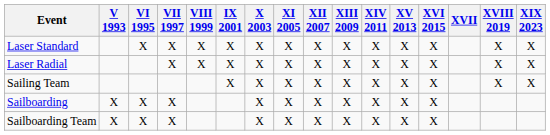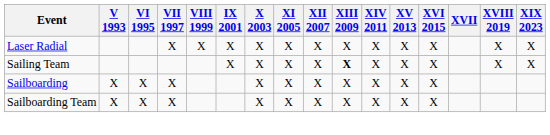 <table class="wikitable" style="text-align:center">
 <tr>
 <th>Event</th>
 <th><a href='#'>V<br>1993</a></th>
 <th><a href='#'>VI <br>1995</a></th>
 <th><a href='#'>VII <br>1997</a></th>
 <th><a href='#'>VIII <br>1999</a></th>
 <th><a href='#'>IX <br>2001</a></th>
 <th><a href='#'>X <br>2003</a></th>
 <th><a href='#'>XI <br>2005</a></th>
 <th><a href='#'>XII <br>2007</a></th>
 <th><a href='#'>XIII <br>2009</a></th>
 <th><a href='#'>XIV <br>2011</a></th>
 <th><a href='#'>XV <br>2013</a></th>
 <th><a href='#'>XVI <br>2015</a></th>
 <th><a href='#'>XVII</a></th>
 <th><a href='#'>XVIII <br>2019</a></th>
 <th><a href='#'>XIX <br>2023</a></th>
-</tr>
-<tr>
-<td align=left><a href='#'>Laser Standard</a></td>
-<td></td>
-<td>X</td>
-<td>X</td>
-<td>X</td>
-<td>X</td>
-<td>X</td>
-<td>X</td>
-<td>X</td>
-<td>X</td>
-<td>X</td>
-<td>X</td>
-<td>X</td>
-<td></td>
-<td>X</td>
-<td>X</td>
 </tr>
 <tr>
 <td align=left><a href='#'>Laser Radial</a></td>
 <td></td>
 <td></td>
 <td>X</td>
 <td>X</td>
 <td>X</td>
 <td>X</td>
 <td>X</td>
 <td>X</td>
 <td>X</td>
 <td>X</td>
 <td>X</td>
 <td>X</td>
 <td></td>
 <td>X</td>
 <td>X</td>
 </tr>
 <tr>
 <td align=left>Sailing Team</td>
 <td></td>
 <td></td>
 <td></td>
 <td></td>
 <td>X</td>
 <td>X</td>
 <td>X</td>
 <td>X</td>
-<td>X</td>
+<td><strong>X</strong></td>
 <td>X</td>
 <td>X</td>
 <td>X</td>
 <td></td>
 <td>X</td>
 <td>X</td>
 </tr>
 <tr>
 <td align=left><a href='#'>Sailboarding</a></td>
 <td>X</td>
 <td>X</td>
 <td>X</td>
 <td></td>
 <td></td>
 <td>X</td>
 <td>X</td>
 <td>X</td>
 <td>X</td>
 <td>X</td>
 <td>X</td>
 <td>X</td>
 <td></td>
 <td></td>
 <td></td>
 </tr>
 <tr>
 <td align=left>Sailboarding Team</td>
 <td>X</td>
 <td>X</td>
 <td>X</td>
 <td></td>
 <td></td>
 <td>X</td>
 <td>X</td>
 <td>X</td>
 <td>X</td>
 <td>X</td>
 <td>X</td>
 <td>X</td>
 <td></td>
 <td></td>
 <td></td>
 </tr>
 </table>
